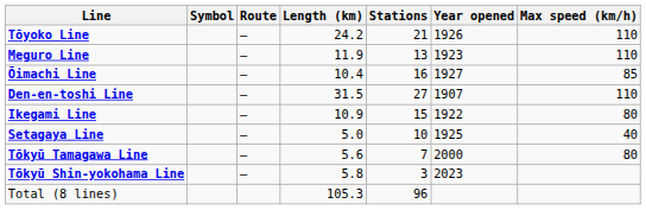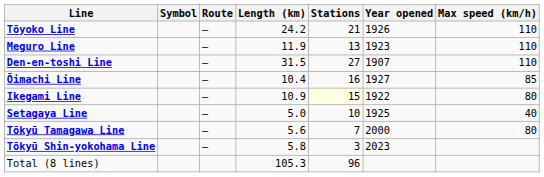 <table class=wikitable>
 <tr>
 <th>Line</th>
 <th>Symbol</th>
 <th>Route</th>
 <th>Length (km)</th>
 <th>Stations</th>
 <th>Year opened</th>
 <th>Max speed (km/h)</th>
 </tr>
 <tr>
 <td><strong><a href='#'>Tōyoko Line</a> </strong></td>
 <td style="text-align:center;"><a href='#'></a></td>
 <td> – </td>
 <td align="right">24.2</td>
 <td align="right">21</td>
 <td>1926</td>
 <td align="right">110</td>
 </tr>
 <tr>
 <td><strong><a href='#'>Meguro Line</a> </strong></td>
 <td style="text-align:center;"><a href='#'></a></td>
 <td> – </td>
 <td align="right">11.9</td>
 <td align="right">13</td>
 <td>1923</td>
 <td align="right">110</td>
 </tr>
 <tr>
+<td><strong><a href='#'>Den-en-toshi Line</a> </strong></td>
+<td style="text-align:center;"><a href='#'></a></td>
+<td> – </td>
+<td align="right">31.5</td>
+<td align="right">27</td>
+<td>1907</td>
+<td align="right">110</td>
+</tr>
+<tr>
 <td><strong><a href='#'>Ōimachi Line</a></strong></td>
 <td style="text-align:center;"><a href='#'></a></td>
 <td> – </td>
 <td align="right">10.4</td>
 <td align="right">16</td>
 <td>1927</td>
 <td align="right">85</td>
 </tr>
 <tr>
-<td><strong><a href='#'>Den-en-toshi Line</a> </strong></td>
-<td style="text-align:center;"><a href='#'></a></td>
-<td> – </td>
-<td align="right">31.5</td>
-<td align="right">27</td>
-<td>1907</td>
-<td align="right">110</td>
-</tr>
-<tr>
 <td><strong><a href='#'>Ikegami Line</a>  </strong></td>
 <td style="text-align:center;"><a href='#'></a></td>
 <td> – </td>
 <td align="right">10.9</td>
-<td align="right">15</td>
+<td align="right" style="background: lightyellow;">15</td>
 <td>1922</td>
 <td align="right">80</td>
 </tr>
 <tr>
 <td><strong><a href='#'>Setagaya Line</a> </strong></td>
 <td style="text-align:center;"><a href='#'></a></td>
 <td> – </td>
 <td align="right">5.0</td>
 <td align="right">10</td>
 <td>1925</td>
 <td align="right">40</td>
 </tr>
 <tr>
 <td><strong><a href='#'>Tōkyū Tamagawa Line</a></strong></td>
 <td style="text-align:center;"><a href='#'></a></td>
 <td> – </td>
 <td align="right">5.6</td>
 <td align="right">7</td>
 <td>2000</td>
 <td align="right">80</td>
 </tr>
 <tr>
 <td><strong><a href='#'>Tōkyū Shin-yokohama Line</a></strong></td>
 <td style="text-align:center;"><a href='#'></a></td>
 <td> – </td>
 <td align="right">5.8</td>
 <td align="right">3</td>
 <td>2023</td>
 <td></td>
 </tr>
 <tr>
 <td>Total (8 lines)</td>
 <td></td>
 <td></td>
 <td align="right">105.3</td>
 <td align="right">96</td>
 <td></td>
 <td></td>
 </tr>
 </table>
